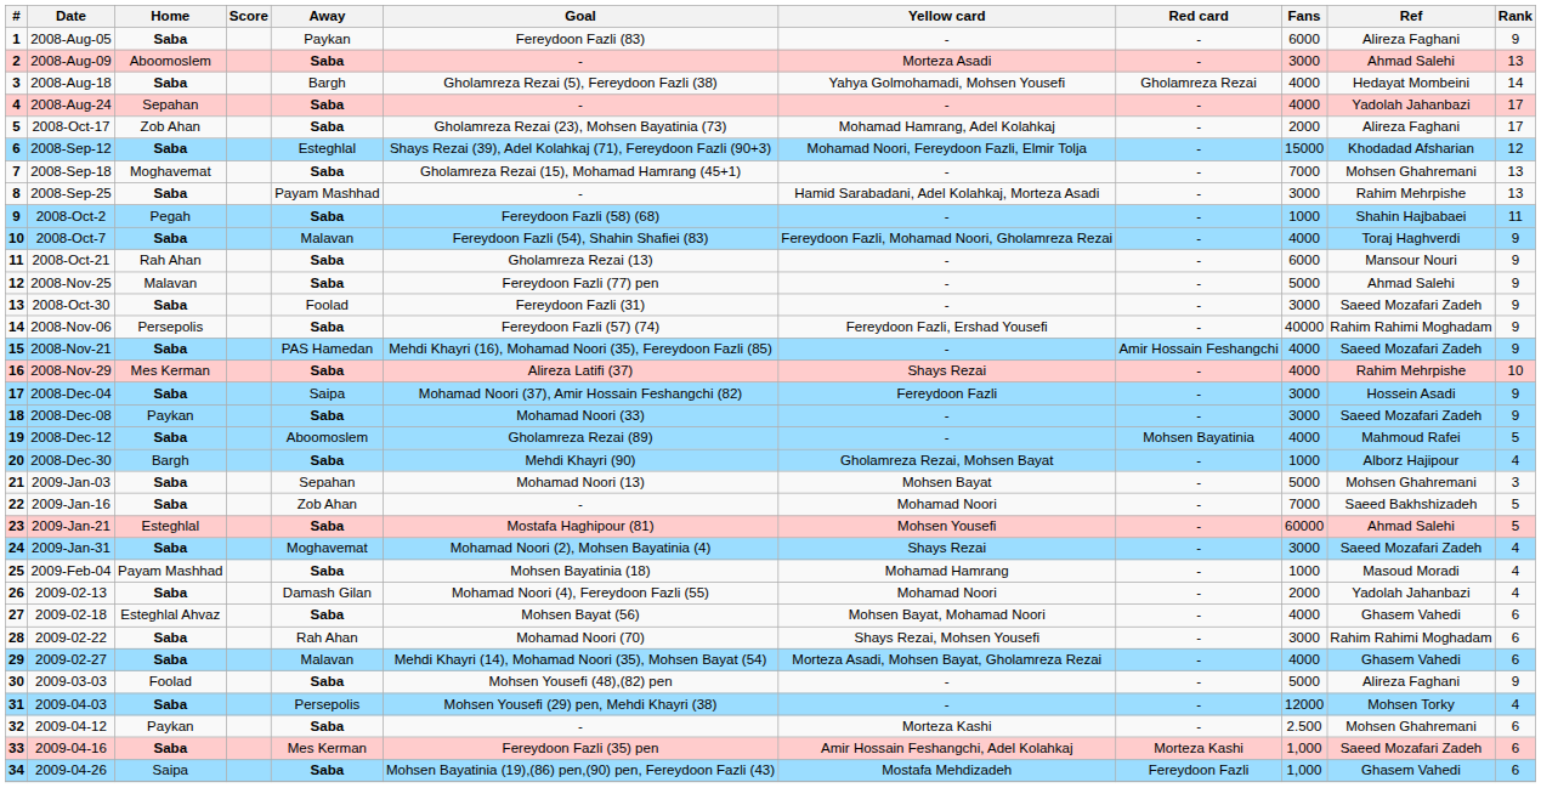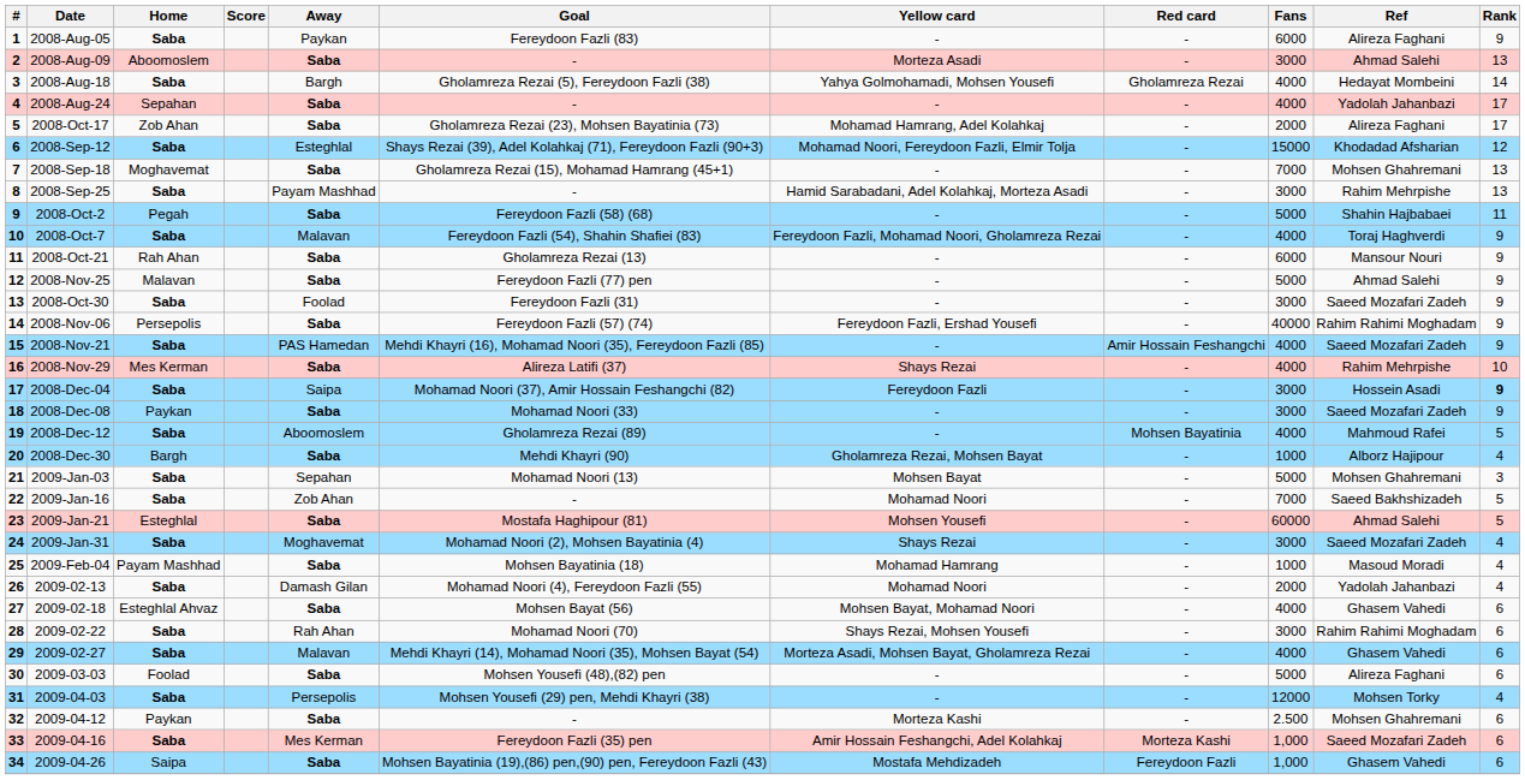 <table class="wikitable" style="text-align:center">
 <tr>
 <th>#</th>
 <th>Date</th>
 <th>Home</th>
 <th>Score</th>
 <th>Away</th>
 <th>Goal </th>
 <th>Yellow card </th>
 <th>Red card </th>
 <th>Fans</th>
 <th>Ref</th>
 <th>Rank</th>
 </tr>
 <tr>
 <td><strong>1</strong></td>
 <td>2008-Aug-05</td>
 <td><strong>Saba</strong></td>
 <td></td>
 <td>Paykan</td>
 <td>Fereydoon Fazli (83)</td>
 <td>-</td>
 <td>-</td>
 <td>6000</td>
 <td>Alireza Faghani</td>
 <td>9</td>
 </tr>
 <tr style="background:#FFCCCC;">
 <td><strong>2</strong></td>
 <td>2008-Aug-09</td>
 <td>Aboomoslem</td>
 <td></td>
 <td><strong>Saba</strong></td>
 <td>-</td>
 <td>Morteza Asadi</td>
 <td>-</td>
 <td>3000</td>
 <td>Ahmad Salehi</td>
 <td>13</td>
 </tr>
 <tr>
 <td><strong>3</strong></td>
 <td>2008-Aug-18</td>
 <td><strong>Saba</strong></td>
 <td></td>
 <td>Bargh</td>
 <td>Gholamreza Rezai (5), Fereydoon Fazli (38)</td>
 <td>Yahya Golmohamadi, Mohsen Yousefi</td>
 <td>Gholamreza Rezai</td>
 <td>4000</td>
 <td>Hedayat Mombeini</td>
 <td>14</td>
 </tr>
 <tr style="background:#FFCCCC;">
 <td><strong>4</strong></td>
 <td>2008-Aug-24</td>
 <td>Sepahan</td>
 <td></td>
 <td><strong>Saba</strong></td>
 <td>-</td>
 <td>-</td>
 <td>-</td>
 <td>4000</td>
 <td>Yadolah Jahanbazi</td>
 <td>17</td>
 </tr>
 <tr>
 <td><strong>5</strong></td>
 <td>2008-Oct-17</td>
 <td>Zob Ahan</td>
 <td></td>
 <td><strong>Saba</strong></td>
 <td>Gholamreza Rezai (23), Mohsen Bayatinia (73)</td>
 <td>Mohamad Hamrang, Adel Kolahkaj</td>
 <td>-</td>
 <td>2000</td>
 <td>Alireza Faghani</td>
 <td>17</td>
 </tr>
 <tr style="background: #9BDDFF;">
 <td><strong>6</strong></td>
 <td>2008-Sep-12</td>
 <td><strong>Saba</strong></td>
 <td></td>
 <td>Esteghlal</td>
 <td>Shays Rezai (39), Adel Kolahkaj (71), Fereydoon Fazli (90+3)</td>
 <td>Mohamad Noori, Fereydoon Fazli, Elmir Tolja</td>
 <td>-</td>
 <td>15000</td>
 <td>Khodadad Afsharian</td>
 <td>12</td>
 </tr>
 <tr>
 <td><strong>7</strong></td>
 <td>2008-Sep-18</td>
 <td>Moghavemat</td>
 <td></td>
 <td><strong>Saba</strong></td>
 <td>Gholamreza Rezai (15), Mohamad Hamrang (45+1)</td>
 <td>-</td>
 <td>-</td>
 <td>7000</td>
 <td>Mohsen Ghahremani</td>
 <td>13</td>
 </tr>
 <tr>
 <td><strong>8</strong></td>
 <td>2008-Sep-25</td>
 <td><strong>Saba</strong></td>
 <td></td>
 <td>Payam Mashhad</td>
 <td>-</td>
 <td>Hamid Sarabadani, Adel Kolahkaj, Morteza Asadi</td>
 <td>-</td>
 <td>3000</td>
 <td>Rahim Mehrpishe</td>
 <td>13</td>
 </tr>
 <tr style="background: #9BDDFF;">
 <td><strong>9</strong></td>
 <td>2008-Oct-2</td>
 <td>Pegah</td>
 <td></td>
 <td><strong>Saba</strong></td>
 <td>Fereydoon Fazli (58) (68)</td>
 <td>-</td>
 <td>-</td>
-<td>1000</td>
+<td>5000</td>
 <td>Shahin Hajbabaei</td>
 <td>11</td>
 </tr>
 <tr style="background: #9BDDFF;">
 <td><strong>10</strong></td>
 <td>2008-Oct-7</td>
 <td><strong>Saba</strong></td>
 <td></td>
 <td>Malavan</td>
 <td>Fereydoon Fazli (54), Shahin Shafiei (83)</td>
 <td>Fereydoon Fazli, Mohamad Noori, Gholamreza Rezai</td>
 <td>-</td>
 <td>4000</td>
 <td>Toraj Haghverdi</td>
 <td>9</td>
 </tr>
 <tr>
 <td><strong>11</strong></td>
 <td>2008-Oct-21</td>
 <td>Rah Ahan</td>
 <td></td>
 <td><strong>Saba</strong></td>
 <td>Gholamreza Rezai (13)</td>
 <td>-</td>
 <td>-</td>
 <td>6000</td>
 <td>Mansour Nouri</td>
 <td>9</td>
 </tr>
 <tr>
 <td><strong>12</strong></td>
 <td>2008-Nov-25</td>
 <td>Malavan</td>
 <td></td>
 <td><strong>Saba</strong></td>
 <td>Fereydoon Fazli (77) pen</td>
 <td>-</td>
 <td>-</td>
 <td>5000</td>
 <td>Ahmad Salehi</td>
 <td>9</td>
 </tr>
 <tr>
 <td><strong>13</strong></td>
 <td>2008-Oct-30</td>
 <td><strong>Saba</strong></td>
 <td></td>
 <td>Foolad</td>
 <td>Fereydoon Fazli (31)</td>
 <td>-</td>
 <td>-</td>
 <td>3000</td>
 <td>Saeed Mozafari Zadeh</td>
 <td>9</td>
 </tr>
 <tr>
 <td><strong>14</strong></td>
 <td>2008-Nov-06</td>
 <td>Persepolis</td>
 <td></td>
 <td><strong>Saba</strong></td>
 <td>Fereydoon Fazli (57) (74)</td>
 <td>Fereydoon Fazli, Ershad Yousefi</td>
 <td>-</td>
 <td>40000</td>
 <td>Rahim Rahimi Moghadam</td>
 <td>9</td>
 </tr>
 <tr style="background: #9BDDFF;">
 <td><strong>15</strong></td>
 <td>2008-Nov-21</td>
 <td><strong>Saba</strong></td>
 <td></td>
 <td>PAS Hamedan</td>
 <td>Mehdi Khayri (16), Mohamad Noori (35), Fereydoon Fazli (85)</td>
 <td>-</td>
 <td>Amir Hossain Feshangchi</td>
 <td>4000</td>
 <td>Saeed Mozafari Zadeh</td>
 <td>9</td>
 </tr>
 <tr style="background:#FFCCCC;">
 <td><strong>16</strong></td>
 <td>2008-Nov-29</td>
 <td>Mes Kerman</td>
 <td></td>
 <td><strong>Saba</strong></td>
 <td>Alireza Latifi (37)</td>
 <td>Shays Rezai</td>
 <td>-</td>
 <td>4000</td>
 <td>Rahim Mehrpishe</td>
 <td>10</td>
 </tr>
 <tr style="background: #9BDDFF;">
 <td><strong>17</strong></td>
 <td>2008-Dec-04</td>
 <td><strong>Saba</strong></td>
 <td></td>
 <td>Saipa</td>
 <td>Mohamad Noori (37), Amir Hossain Feshangchi (82)</td>
 <td>Fereydoon Fazli</td>
 <td>-</td>
 <td>3000</td>
 <td>Hossein Asadi</td>
-<td>9</td>
+<td><strong>9</strong></td>
 </tr>
 <tr style="background: #9BDDFF;">
 <td><strong>18</strong></td>
 <td>2008-Dec-08</td>
 <td>Paykan</td>
 <td></td>
 <td><strong>Saba</strong></td>
 <td>Mohamad Noori (33)</td>
 <td>-</td>
 <td>-</td>
 <td>3000</td>
 <td>Saeed Mozafari Zadeh</td>
 <td>9</td>
 </tr>
 <tr style="background: #9BDDFF;">
 <td><strong>19</strong></td>
 <td>2008-Dec-12</td>
 <td><strong>Saba</strong></td>
 <td></td>
 <td>Aboomoslem</td>
 <td>Gholamreza Rezai (89)</td>
 <td>-</td>
 <td>Mohsen Bayatinia</td>
 <td>4000</td>
 <td>Mahmoud Rafei</td>
 <td>5</td>
 </tr>
 <tr style="background: #9BDDFF;">
 <td><strong>20</strong></td>
 <td>2008-Dec-30</td>
 <td>Bargh</td>
 <td></td>
 <td><strong>Saba</strong></td>
 <td>Mehdi Khayri (90)</td>
 <td>Gholamreza Rezai, Mohsen Bayat</td>
 <td>-</td>
 <td>1000</td>
 <td>Alborz Hajipour</td>
 <td>4</td>
 </tr>
 <tr>
 <td><strong>21</strong></td>
 <td>2009-Jan-03</td>
 <td><strong>Saba</strong></td>
 <td></td>
 <td>Sepahan</td>
 <td>Mohamad Noori (13)</td>
 <td>Mohsen Bayat</td>
 <td>-</td>
 <td>5000</td>
 <td>Mohsen Ghahremani</td>
 <td>3</td>
 </tr>
 <tr>
 <td><strong>22</strong></td>
 <td>2009-Jan-16</td>
 <td><strong>Saba</strong></td>
 <td></td>
 <td>Zob Ahan</td>
 <td>-</td>
 <td>Mohamad Noori</td>
 <td>-</td>
 <td>7000</td>
 <td>Saeed Bakhshizadeh</td>
 <td>5</td>
 </tr>
 <tr style="background:#FFCCCC;">
 <td><strong>23</strong></td>
 <td>2009-Jan-21</td>
 <td>Esteghlal</td>
 <td></td>
 <td><strong>Saba</strong></td>
 <td>Mostafa Haghipour (81)</td>
 <td>Mohsen Yousefi</td>
 <td>-</td>
 <td>60000</td>
 <td>Ahmad Salehi</td>
 <td>5</td>
 </tr>
 <tr style="background: #9BDDFF;">
 <td><strong>24</strong></td>
 <td>2009-Jan-31</td>
 <td><strong>Saba</strong></td>
 <td></td>
 <td>Moghavemat</td>
 <td>Mohamad Noori (2), Mohsen Bayatinia (4)</td>
 <td>Shays Rezai</td>
 <td>-</td>
 <td>3000</td>
 <td>Saeed Mozafari Zadeh</td>
 <td>4</td>
 </tr>
 <tr>
 <td><strong>25</strong></td>
 <td>2009-Feb-04</td>
 <td>Payam Mashhad</td>
 <td></td>
 <td><strong>Saba</strong></td>
 <td>Mohsen Bayatinia (18)</td>
 <td>Mohamad Hamrang</td>
 <td>-</td>
 <td>1000</td>
 <td>Masoud Moradi</td>
 <td>4</td>
 </tr>
 <tr>
 <td><strong>26</strong></td>
 <td>2009-02-13</td>
 <td><strong>Saba</strong></td>
 <td></td>
 <td>Damash Gilan</td>
 <td>Mohamad Noori (4), Fereydoon Fazli (55)</td>
 <td>Mohamad Noori</td>
 <td>-</td>
 <td>2000</td>
 <td>Yadolah Jahanbazi</td>
 <td>4</td>
 </tr>
 <tr>
 <td><strong>27</strong></td>
 <td>2009-02-18</td>
 <td>Esteghlal Ahvaz</td>
 <td></td>
 <td><strong>Saba</strong></td>
 <td>Mohsen Bayat (56)</td>
 <td>Mohsen Bayat, Mohamad Noori</td>
 <td>-</td>
 <td>4000</td>
 <td>Ghasem Vahedi</td>
 <td>6</td>
 </tr>
 <tr>
 <td><strong>28</strong></td>
 <td>2009-02-22</td>
 <td><strong>Saba</strong></td>
 <td></td>
 <td>Rah Ahan</td>
 <td>Mohamad Noori (70)</td>
 <td>Shays Rezai, Mohsen Yousefi</td>
 <td>-</td>
 <td>3000</td>
 <td>Rahim Rahimi Moghadam</td>
 <td>6</td>
 </tr>
 <tr style="background: #9BDDFF;">
 <td><strong>29</strong></td>
 <td>2009-02-27</td>
 <td><strong>Saba</strong></td>
 <td></td>
 <td>Malavan</td>
 <td>Mehdi Khayri (14), Mohamad Noori (35), Mohsen Bayat (54)</td>
 <td>Morteza Asadi, Mohsen Bayat, Gholamreza Rezai</td>
 <td>-</td>
 <td>4000</td>
 <td>Ghasem Vahedi</td>
 <td>6</td>
 </tr>
 <tr>
 <td><strong>30</strong></td>
 <td>2009-03-03</td>
 <td>Foolad</td>
 <td></td>
 <td><strong>Saba</strong></td>
 <td>Mohsen Yousefi (48),(82) pen</td>
 <td>-</td>
 <td>-</td>
 <td>5000</td>
 <td>Alireza Faghani</td>
-<td>9</td>
+<td>6</td>
 </tr>
 <tr style="background: #9BDDFF;">
 <td><strong>31</strong></td>
 <td>2009-04-03</td>
 <td><strong>Saba</strong></td>
 <td></td>
 <td>Persepolis</td>
 <td>Mohsen Yousefi (29) pen, Mehdi Khayri (38)</td>
 <td>-</td>
 <td>-</td>
 <td>12000</td>
 <td>Mohsen Torky</td>
 <td>4</td>
 </tr>
 <tr>
 <td><strong>32</strong></td>
 <td>2009-04-12</td>
 <td>Paykan</td>
 <td></td>
 <td><strong>Saba</strong></td>
 <td>-</td>
 <td>Morteza Kashi</td>
 <td>-</td>
 <td>2.500</td>
 <td>Mohsen Ghahremani</td>
 <td>6</td>
 </tr>
 <tr style="background:#FFCCCC;">
 <td><strong>33</strong></td>
 <td>2009-04-16</td>
 <td><strong>Saba</strong></td>
 <td></td>
 <td>Mes Kerman</td>
 <td>Fereydoon Fazli (35) pen</td>
 <td>Amir Hossain Feshangchi, Adel Kolahkaj</td>
 <td>Morteza Kashi</td>
 <td>1,000</td>
 <td>Saeed Mozafari Zadeh</td>
 <td>6</td>
 </tr>
 <tr style="background: #9BDDFF;">
 <td><strong>34</strong></td>
 <td>2009-04-26</td>
 <td>Saipa</td>
 <td></td>
 <td><strong>Saba</strong></td>
 <td>Mohsen Bayatinia (19),(86) pen,(90) pen, Fereydoon Fazli (43)</td>
 <td>Mostafa Mehdizadeh</td>
 <td>Fereydoon Fazli</td>
 <td>1,000</td>
 <td>Ghasem Vahedi</td>
 <td>6</td>
 </tr>
 <tr>
 </tr>
 </table>
